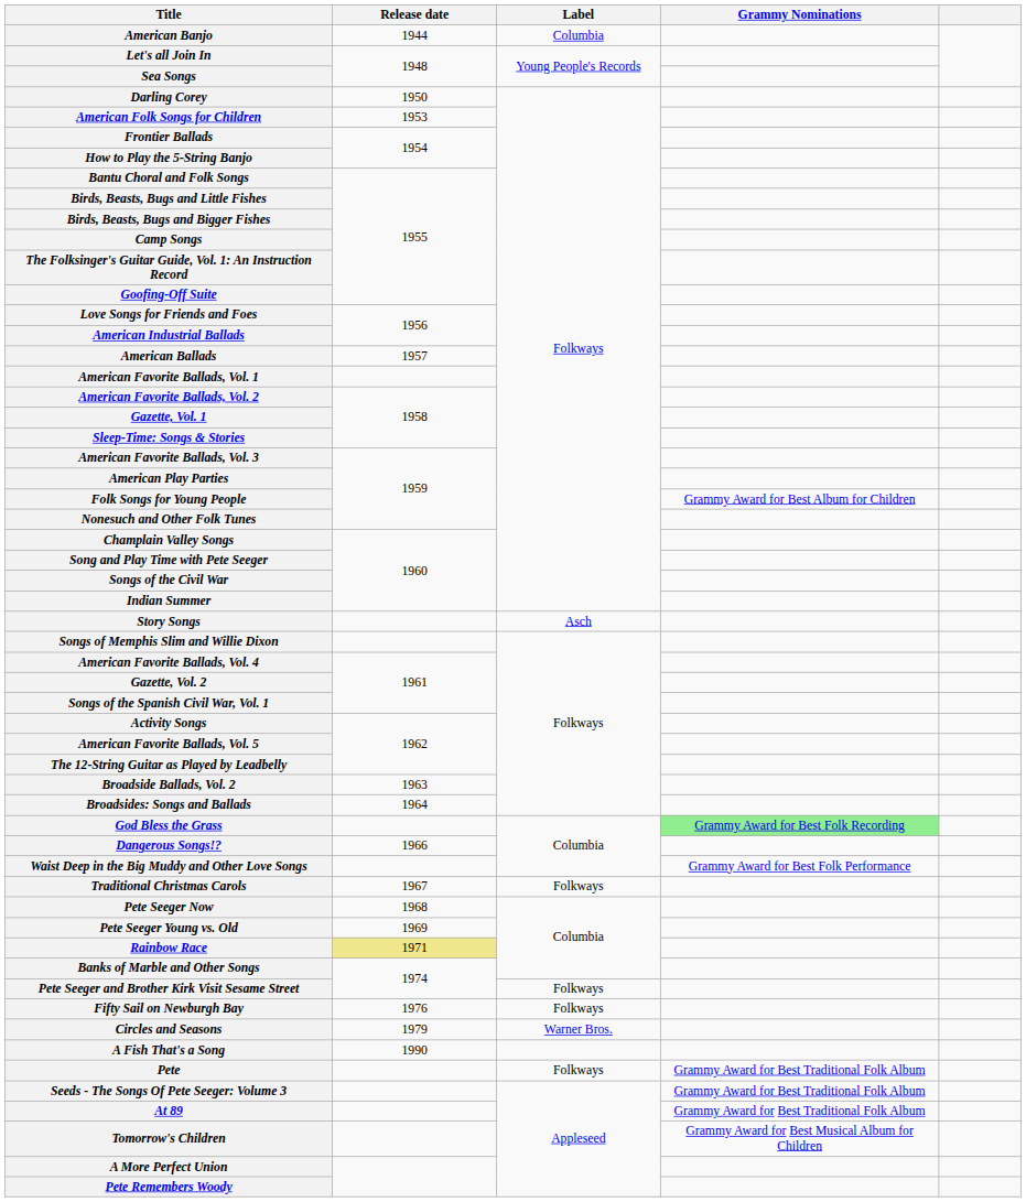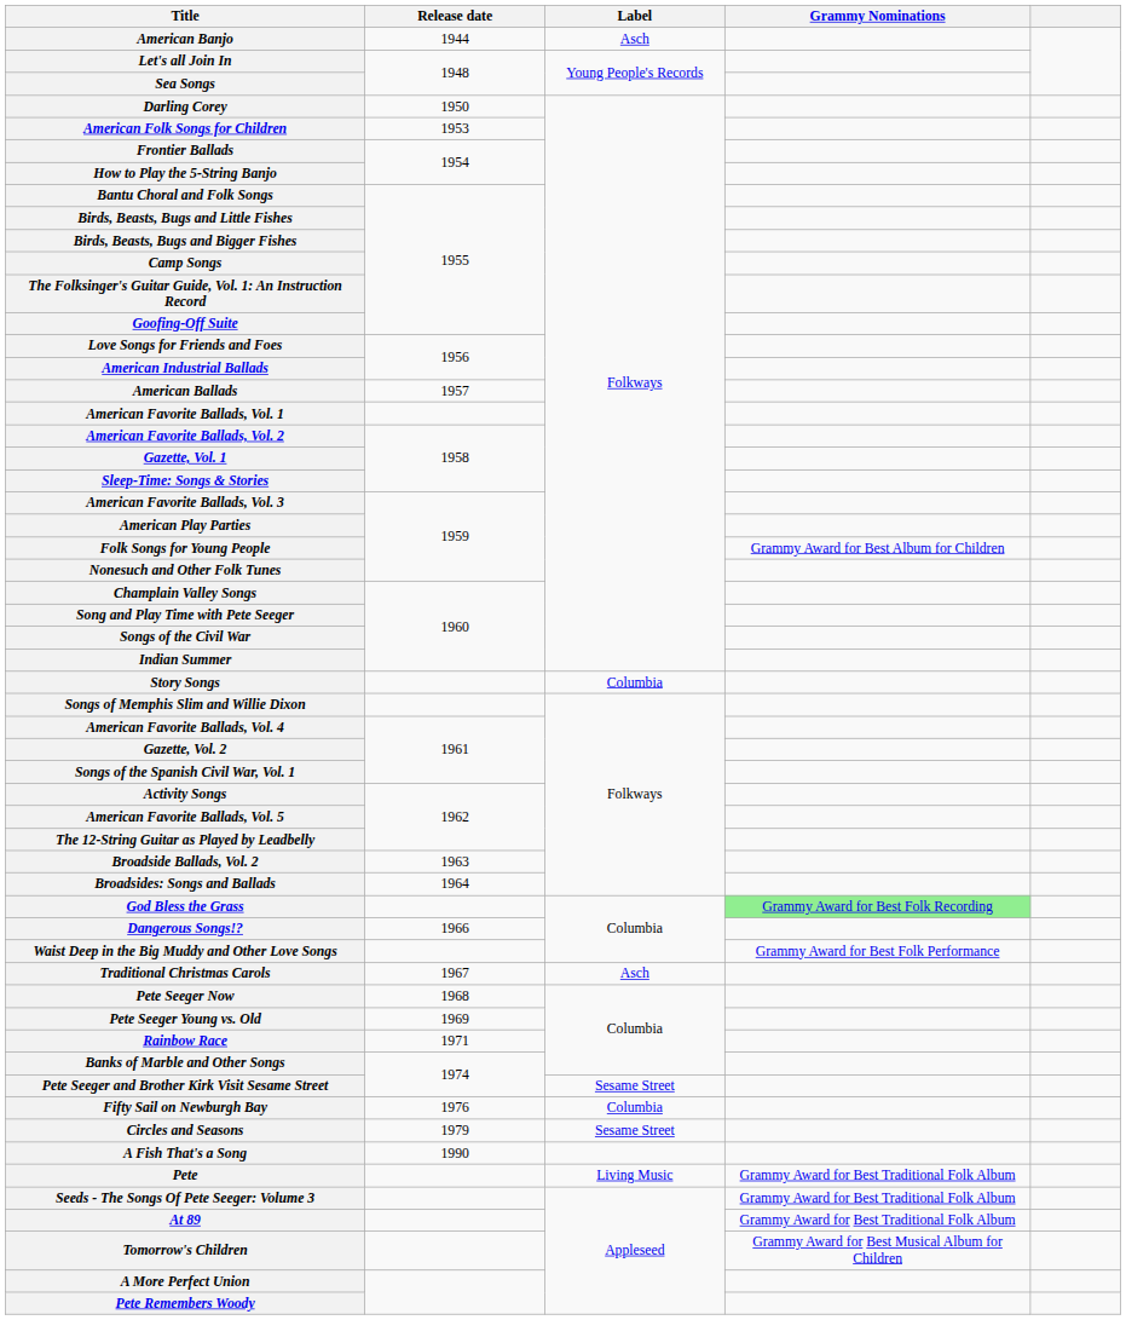 <table class="wikitable plainrowheaders sortable" style="text-align:center;width:100%">
 <tr>
 <th scope="col" width="20%">Title</th>
 <th scope="col" width="10%">Release date</th>
 <th scope="col" width="10%">Label</th>
 <th scope="col" width="17%"><a href='#'>Grammy Nominations</a></th>
 <th scope="col" class="unsortable" width="5%"></th>
 </tr>
 <tr>
 <th scope="row"><em>American Banjo</em></th>
 <td>1944</td>
-<td><a href='#'>Columbia</a></td>
+<td><a href='#'>Asch</a></td>
 <td></td>
 <td rowspan="3"></td>
 </tr>
 <tr>
 <th scope="row"><em>Let's all Join In</em></th>
 <td rowspan="2">1948</td>
 <td rowspan="2"><a href='#'>Young People's Records</a></td>
 <td></td>
 </tr>
 <tr>
 <th scope="row"><em>Sea Songs</em></th>
 <td></td>
 </tr>
 <tr>
 <th scope="row"><em>Darling Corey</em></th>
 <td>1950</td>
 <td rowspan="25"><a href='#'>Folkways</a></td>
 <td></td>
 <td></td>
 </tr>
 <tr>
 <th scope="row"><em><a href='#'>American Folk Songs for Children</a></em></th>
 <td>1953</td>
 <td></td>
 <td></td>
 </tr>
 <tr>
 <th scope="row"><em>Frontier Ballads</em></th>
 <td rowspan="2">1954</td>
 <td></td>
 <td></td>
 </tr>
 <tr>
 <th scope="row"><em>How to Play the 5-String Banjo</em></th>
 <td></td>
 <td></td>
 </tr>
 <tr>
 <th scope="row"><em>Bantu Choral and Folk Songs</em></th>
 <td rowspan="6">1955</td>
 <td></td>
 <td></td>
 </tr>
 <tr>
 <th scope="row"><em>Birds, Beasts, Bugs and Little Fishes</em></th>
 <td></td>
 <td></td>
 </tr>
 <tr>
 <th scope="row"><em>Birds, Beasts, Bugs and Bigger Fishes</em></th>
 <td></td>
 <td></td>
 </tr>
 <tr>
 <th scope="row"><em>Camp Songs</em></th>
 <td></td>
 <td></td>
 </tr>
 <tr>
 <th scope="row"><em>The Folksinger's Guitar Guide, Vol. 1: An Instruction Record</em></th>
 <td></td>
 <td></td>
 </tr>
 <tr>
 <th scope="row"><em><a href='#'>Goofing-Off Suite</a></em></th>
 <td></td>
 <td></td>
 </tr>
 <tr>
 <th scope="row"><em>Love Songs for Friends and Foes</em></th>
 <td rowspan="2">1956</td>
 <td></td>
 <td></td>
 </tr>
 <tr>
 <th scope="row"><em><a href='#'>American Industrial Ballads</a></em></th>
 <td></td>
 <td></td>
 </tr>
 <tr>
 <th scope="row"><em>American Ballads</em></th>
 <td>1957</td>
 <td></td>
 <td></td>
 </tr>
 <tr>
 <th scope="row"><em>American Favorite Ballads, Vol. 1</em></th>
 <td></td>
 <td></td>
 <td></td>
 </tr>
 <tr>
 <th scope="row"><em><a href='#'>American Favorite Ballads, Vol. 2</a></em></th>
 <td rowspan="3">1958</td>
 <td></td>
 <td></td>
 </tr>
 <tr>
 <th scope="row"><em><a href='#'>Gazette, Vol. 1</a></em></th>
 <td></td>
 <td></td>
 </tr>
 <tr>
 <th scope="row"><em><a href='#'>Sleep-Time: Songs & Stories</a></em> </th>
 <td></td>
 <td></td>
 </tr>
 <tr>
 <th scope="row"><em>American Favorite Ballads, Vol. 3</em></th>
 <td rowspan="4">1959</td>
 <td></td>
 <td></td>
 </tr>
 <tr>
 <th scope="row"><em>American Play Parties</em></th>
 <td></td>
 <td></td>
 </tr>
 <tr>
 <th scope="row"><em>Folk Songs for Young People</em></th>
 <td><a href='#'>Grammy Award for Best Album for Children</a></td>
 <td></td>
 </tr>
 <tr>
 <th scope="row"><em>Nonesuch and Other Folk Tunes</em></th>
 <td></td>
 <td></td>
 </tr>
 <tr>
 <th scope="row"><em>Champlain Valley Songs</em></th>
 <td rowspan="4">1960</td>
 <td></td>
 <td></td>
 </tr>
 <tr>
 <th scope="row"><em>Song and Play Time with Pete Seeger</em></th>
 <td></td>
 <td></td>
 </tr>
 <tr>
 <th scope="row"><em>Songs of the Civil War</em></th>
 <td></td>
 <td></td>
 </tr>
 <tr>
 <th scope="row"><em>Indian Summer</em></th>
 <td></td>
 <td></td>
 </tr>
 <tr>
 <th scope="row"><em>Story Songs</em></th>
 <td></td>
-<td><a href='#'>Asch</a></td>
+<td><a href='#'>Columbia</a></td>
 <td></td>
 <td></td>
 </tr>
 <tr>
 <th scope="row"><em>Songs of Memphis Slim and Willie Dixon</em></th>
 <td></td>
 <td rowspan="9">Folkways</td>
 <td></td>
 <td></td>
 </tr>
 <tr>
 <th scope="row"><em>American Favorite Ballads, Vol. 4</em></th>
 <td rowspan="3">1961</td>
 <td></td>
 <td></td>
 </tr>
 <tr>
 <th scope="row"><em>Gazette, Vol. 2</em></th>
 <td></td>
 <td></td>
 </tr>
 <tr>
 <th scope="row"><em>Songs of the Spanish Civil War, Vol. 1</em></th>
 <td></td>
 <td></td>
 </tr>
 <tr>
 <th scope="row"><em>Activity Songs</em></th>
 <td rowspan="3">1962</td>
 <td></td>
 <td></td>
 </tr>
 <tr>
 <th scope="row"><em>American Favorite Ballads, Vol. 5</em></th>
 <td></td>
 <td></td>
 </tr>
 <tr>
 <th scope="row"><em>The 12-String Guitar as Played by Leadbelly</em></th>
 <td></td>
 <td></td>
 </tr>
 <tr>
 <th scope="row"><em>Broadside Ballads, Vol. 2</em></th>
 <td>1963</td>
 <td></td>
 <td></td>
 </tr>
 <tr>
 <th scope="row"><em>Broadsides: Songs and Ballads</em></th>
 <td>1964</td>
 <td></td>
 <td></td>
 </tr>
 <tr>
 <th scope="row"><em><a href='#'>God Bless the Grass</a></em></th>
 <td></td>
 <td rowspan="3">Columbia</td>
 <td style="background: lightgreen;"><a href='#'>Grammy Award for Best Folk Recording</a></td>
 <td></td>
 </tr>
 <tr>
 <th scope="row"><em><a href='#'>Dangerous Songs!?</a></em></th>
 <td>1966</td>
 <td></td>
 <td></td>
 </tr>
 <tr>
 <th scope="row"><em>Waist Deep in the Big Muddy and Other Love Songs</em></th>
 <td></td>
 <td><a href='#'>Grammy Award for Best Folk Performance</a></td>
 <td></td>
 </tr>
 <tr>
 <th scope="row"><em>Traditional Christmas Carols</em></th>
 <td>1967</td>
-<td>Folkways</td>
+<td><a href='#'>Asch</a></td>
 <td></td>
 <td></td>
 </tr>
 <tr>
 <th scope="row"><em>Pete Seeger Now</em></th>
 <td>1968</td>
 <td rowspan="4">Columbia</td>
 <td></td>
 <td></td>
 </tr>
 <tr>
 <th scope="row"><em>Pete Seeger Young vs. Old</em></th>
 <td>1969</td>
 <td></td>
 <td></td>
 </tr>
 <tr>
 <th scope="row"><em><a href='#'>Rainbow Race</a></em></th>
-<td style="background: khaki;">1971</td>
+<td>1971</td>
 <td></td>
 <td></td>
 </tr>
 <tr>
 <th scope="row"><em>Banks of Marble and Other Songs</em></th>
 <td rowspan="2">1974</td>
 <td></td>
 <td></td>
 </tr>
 <tr>
 <th scope="row"><em>Pete Seeger and Brother Kirk Visit Sesame Street</em></th>
-<td>Folkways</td>
+<td><a href='#'>Sesame Street</a></td>
 <td></td>
 <td></td>
 </tr>
 <tr>
 <th scope="row"><em>Fifty Sail on Newburgh Bay</em></th>
 <td>1976</td>
-<td>Folkways</td>
+<td><a href='#'>Columbia</a></td>
 <td></td>
 <td></td>
 </tr>
 <tr>
 <th scope="row"><em>Circles and Seasons</em></th>
 <td>1979</td>
-<td><a href='#'>Warner Bros.</a></td>
+<td><a href='#'>Sesame Street</a></td>
 <td></td>
 <td></td>
 </tr>
 <tr>
 <th scope="row"><em>A Fish That's a Song</em></th>
 <td>1990</td>
 <td></td>
 <td></td>
 <td></td>
 </tr>
 <tr>
 <th scope="row"><em>Pete</em></th>
 <td></td>
-<td>Folkways</td>
+<td><a href='#'>Living Music</a></td>
 <td><a href='#'>Grammy Award for Best Traditional Folk Album</a></td>
 <td></td>
 </tr>
 <tr>
 <th scope="row"><em>Seeds - The Songs Of Pete Seeger: Volume 3</em></th>
 <td></td>
 <td rowspan="5"><a href='#'>Appleseed</a></td>
 <td><a href='#'>Grammy Award for Best Traditional Folk Album</a></td>
 <td></td>
 </tr>
 <tr>
 <th scope="row"><em><a href='#'>At 89</a></em></th>
 <td></td>
 <td><a href='#'>Grammy Award for</a> <a href='#'>Best Traditional Folk Album</a></td>
 <td></td>
 </tr>
 <tr>
 <th scope="row"><em>Tomorrow's Children</em></th>
 <td></td>
 <td><a href='#'>Grammy Award for</a> <a href='#'>Best Musical Album for Children</a></td>
 <td></td>
 </tr>
 <tr>
 <th scope="row"><em>A More Perfect Union</em></th>
 <td rowspan="2"></td>
 <td></td>
 <td></td>
 </tr>
 <tr>
 <th scope="row"><em><a href='#'>Pete Remembers Woody</a></em></th>
 <td></td>
 <td></td>
 </tr>
 </table>
